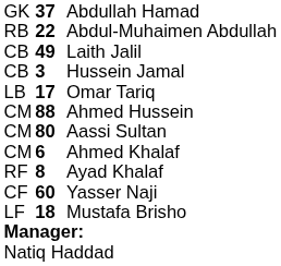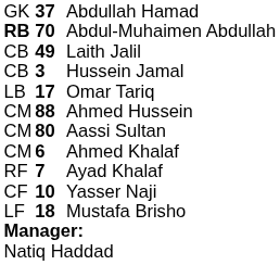 <table style="font-size: 90%" cellspacing="0" cellpadding="0" align="center">
 <tr>
 <td colspan="4"></td>
 </tr>
 <tr>
 <th width="25"></th>
 <th width="25"></th>
 </tr>
 <tr>
 <td>GK</td>
 <td><strong>37</strong></td>
 <td> Abdullah Hamad</td>
 </tr>
 <tr>
-<td>RB</td>
-<td><strong>22</strong></td>
+<td><strong>RB</strong></td>
+<td><strong>70</strong></td>
 <td> Abdul-Muhaimen Abdullah</td>
 </tr>
 <tr>
 <td>CB</td>
 <td><strong>49</strong></td>
 <td> Laith Jalil</td>
 </tr>
 <tr>
 <td>CB</td>
 <td><strong>3</strong></td>
 <td> Hussein Jamal</td>
 </tr>
 <tr>
 <td>LB</td>
 <td><strong>17</strong></td>
 <td> Omar Tariq</td>
 </tr>
 <tr>
 <td>CM</td>
 <td><strong>88</strong></td>
 <td> Ahmed Hussein</td>
 </tr>
 <tr>
 <td>CM</td>
 <td><strong>80</strong></td>
 <td> Aassi Sultan</td>
 </tr>
 <tr>
 <td>CM</td>
 <td><strong>6</strong></td>
 <td> Ahmed Khalaf</td>
 </tr>
 <tr>
 <td>RF</td>
-<td><strong>8</strong></td>
+<td><strong>7</strong></td>
 <td> Ayad Khalaf</td>
 </tr>
 <tr>
 <td>CF</td>
-<td><strong>60</strong></td>
+<td><strong>10</strong></td>
 <td> Yasser Naji</td>
 </tr>
 <tr>
 <td>LF</td>
 <td><strong>18</strong></td>
 <td> Mustafa Brisho</td>
 </tr>
 <tr>
 <td colspan=4><strong>Manager:</strong></td>
 </tr>
 <tr>
 <td colspan="4"> Natiq Haddad</td>
 </tr>
 </table>
